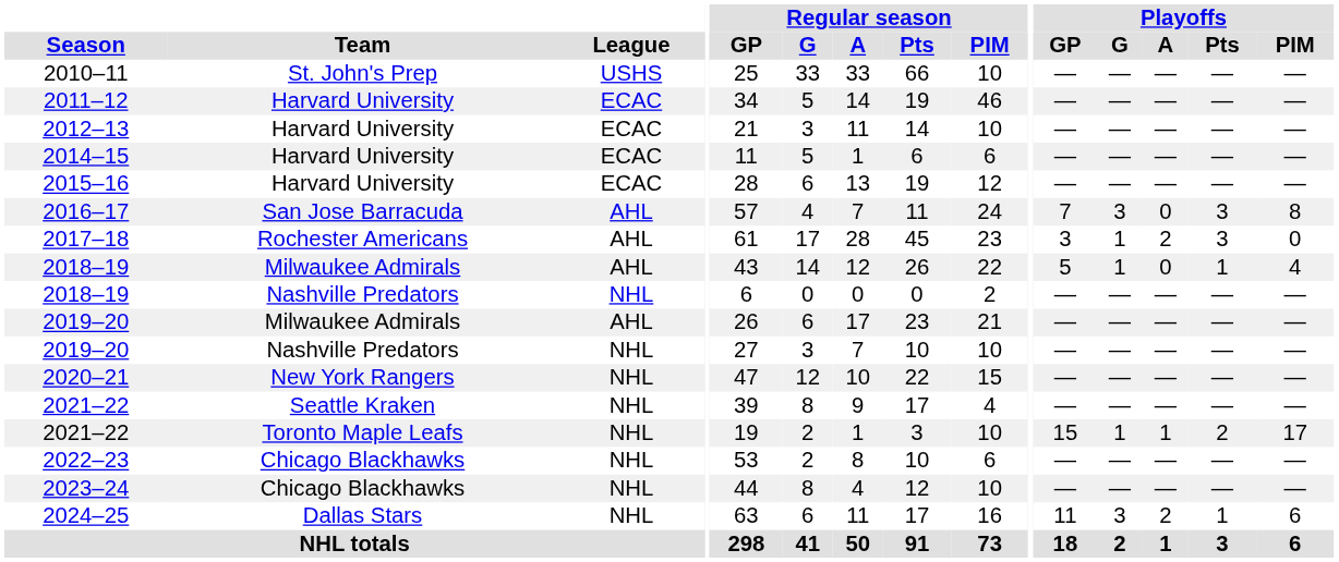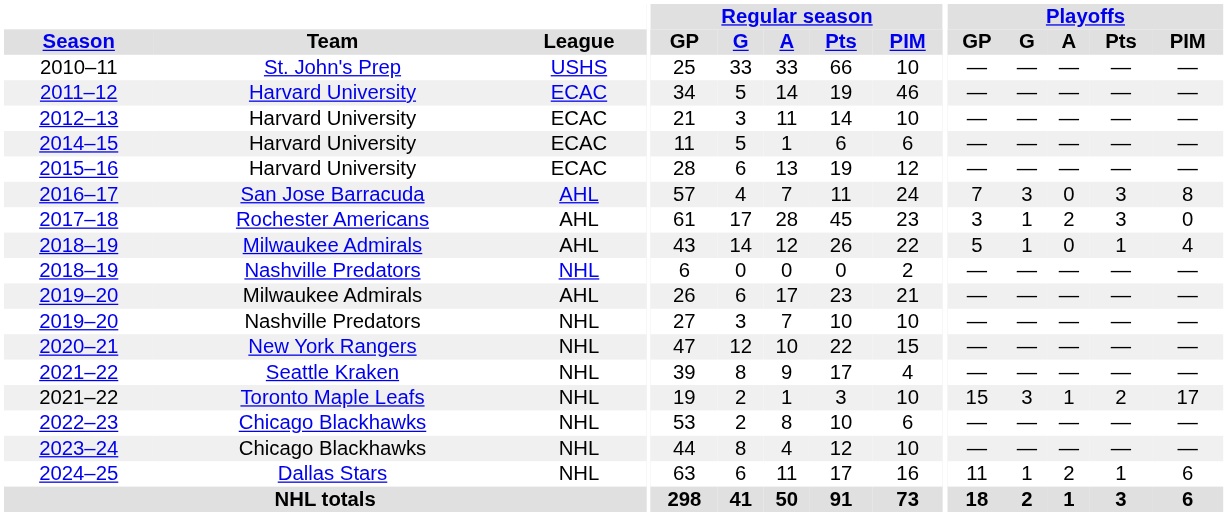 <table border="0" cellpadding="1" cellspacing="0" style="text-align:center; width:60em">
 <tr bgcolor="#e0e0e0">
 <th colspan="3" bgcolor="#ffffff"></th>
 <th rowspan="99" bgcolor="#ffffff"></th>
 <th colspan="5"><a href='#'>Regular season</a></th>
 <th rowspan="99" bgcolor="#ffffff"></th>
 <th colspan="5"><a href='#'>Playoffs</a></th>
 </tr>
 <tr bgcolor="#e0e0e0">
 <th><a href='#'>Season</a></th>
 <th>Team</th>
 <th>League</th>
 <th>GP</th>
 <th><a href='#'>G</a></th>
 <th><a href='#'>A</a></th>
 <th><a href='#'>Pts</a></th>
 <th><a href='#'>PIM</a></th>
 <th>GP</th>
 <th>G</th>
 <th>A</th>
 <th>Pts</th>
 <th>PIM</th>
 </tr>
 <tr>
 <td>2010–11</td>
 <td><a href='#'>St. John's Prep</a></td>
 <td><a href='#'>USHS</a></td>
 <td>25</td>
 <td>33</td>
 <td>33</td>
 <td>66</td>
 <td>10</td>
 <td>—</td>
 <td>—</td>
 <td>—</td>
 <td>—</td>
 <td>—</td>
 </tr>
 <tr bgcolor="#f0f0f0">
 <td><a href='#'>2011–12</a></td>
 <td><a href='#'>Harvard University</a></td>
 <td><a href='#'>ECAC</a></td>
 <td>34</td>
 <td>5</td>
 <td>14</td>
 <td>19</td>
 <td>46</td>
 <td>—</td>
 <td>—</td>
 <td>—</td>
 <td>—</td>
 <td>—</td>
 </tr>
 <tr>
 <td><a href='#'>2012–13</a></td>
 <td>Harvard University</td>
 <td>ECAC</td>
 <td>21</td>
 <td>3</td>
 <td>11</td>
 <td>14</td>
 <td>10</td>
 <td>—</td>
 <td>—</td>
 <td>—</td>
 <td>—</td>
 <td>—</td>
 </tr>
 <tr bgcolor="#f0f0f0">
 <td><a href='#'>2014–15</a></td>
 <td>Harvard University</td>
 <td>ECAC</td>
 <td>11</td>
 <td>5</td>
 <td>1</td>
 <td>6</td>
 <td>6</td>
 <td>—</td>
 <td>—</td>
 <td>—</td>
 <td>—</td>
 <td>—</td>
 </tr>
 <tr>
 <td><a href='#'>2015–16</a></td>
 <td>Harvard University</td>
 <td>ECAC</td>
 <td>28</td>
 <td>6</td>
 <td>13</td>
 <td>19</td>
 <td>12</td>
 <td>—</td>
 <td>—</td>
 <td>—</td>
 <td>—</td>
 <td>—</td>
 </tr>
 <tr bgcolor="#f0f0f0">
 <td><a href='#'>2016–17</a></td>
 <td><a href='#'>San Jose Barracuda</a></td>
 <td><a href='#'>AHL</a></td>
 <td>57</td>
 <td>4</td>
 <td>7</td>
 <td>11</td>
 <td>24</td>
 <td>7</td>
 <td>3</td>
 <td>0</td>
 <td>3</td>
 <td>8</td>
 </tr>
 <tr>
 <td><a href='#'>2017–18</a></td>
 <td><a href='#'>Rochester Americans</a></td>
 <td>AHL</td>
 <td>61</td>
 <td>17</td>
 <td>28</td>
 <td>45</td>
 <td>23</td>
 <td>3</td>
 <td>1</td>
 <td>2</td>
 <td>3</td>
 <td>0</td>
 </tr>
 <tr bgcolor="#f0f0f0">
 <td><a href='#'>2018–19</a></td>
 <td><a href='#'>Milwaukee Admirals</a></td>
 <td>AHL</td>
 <td>43</td>
 <td>14</td>
 <td>12</td>
 <td>26</td>
 <td>22</td>
 <td>5</td>
 <td>1</td>
 <td>0</td>
 <td>1</td>
 <td>4</td>
 </tr>
 <tr>
 <td><a href='#'>2018–19</a></td>
 <td><a href='#'>Nashville Predators</a></td>
 <td><a href='#'>NHL</a></td>
 <td>6</td>
 <td>0</td>
 <td>0</td>
 <td>0</td>
 <td>2</td>
 <td>—</td>
 <td>—</td>
 <td>—</td>
 <td>—</td>
 <td>—</td>
 </tr>
 <tr bgcolor="#f0f0f0">
 <td><a href='#'>2019–20</a></td>
 <td>Milwaukee Admirals</td>
 <td>AHL</td>
 <td>26</td>
 <td>6</td>
 <td>17</td>
 <td>23</td>
 <td>21</td>
 <td>—</td>
 <td>—</td>
 <td>—</td>
 <td>—</td>
 <td>—</td>
 </tr>
 <tr>
 <td><a href='#'>2019–20</a></td>
 <td>Nashville Predators</td>
 <td>NHL</td>
 <td>27</td>
 <td>3</td>
 <td>7</td>
 <td>10</td>
 <td>10</td>
 <td>—</td>
 <td>—</td>
 <td>—</td>
 <td>—</td>
 <td>—</td>
 </tr>
 <tr bgcolor="#f0f0f0">
 <td><a href='#'>2020–21</a></td>
 <td><a href='#'>New York Rangers</a></td>
 <td>NHL</td>
 <td>47</td>
 <td>12</td>
 <td>10</td>
 <td>22</td>
 <td>15</td>
 <td>—</td>
 <td>—</td>
 <td>—</td>
 <td>—</td>
 <td>—</td>
 </tr>
 <tr>
 <td><a href='#'>2021–22</a></td>
 <td><a href='#'>Seattle Kraken</a></td>
 <td>NHL</td>
 <td>39</td>
 <td>8</td>
 <td>9</td>
 <td>17</td>
 <td>4</td>
 <td>—</td>
 <td>—</td>
 <td>—</td>
 <td>—</td>
 <td>—</td>
 </tr>
 <tr bgcolor="#f0f0f0">
 <td>2021–22</td>
 <td><a href='#'>Toronto Maple Leafs</a></td>
 <td>NHL</td>
 <td>19</td>
 <td>2</td>
 <td>1</td>
 <td>3</td>
 <td>10</td>
 <td>15</td>
-<td>1</td>
+<td>3</td>
 <td>1</td>
 <td>2</td>
 <td>17</td>
 </tr>
 <tr>
 <td><a href='#'>2022–23</a></td>
 <td><a href='#'>Chicago Blackhawks</a></td>
 <td>NHL</td>
 <td>53</td>
 <td>2</td>
 <td>8</td>
 <td>10</td>
 <td>6</td>
 <td>—</td>
 <td>—</td>
 <td>—</td>
 <td>—</td>
 <td>—</td>
 </tr>
 <tr bgcolor="#f0f0f0">
 <td><a href='#'>2023–24</a></td>
 <td>Chicago Blackhawks</td>
 <td>NHL</td>
 <td>44</td>
 <td>8</td>
 <td>4</td>
 <td>12</td>
 <td>10</td>
 <td>—</td>
 <td>—</td>
 <td>—</td>
 <td>—</td>
 <td>—</td>
 </tr>
 <tr>
 <td><a href='#'>2024–25</a></td>
 <td><a href='#'>Dallas Stars</a></td>
 <td>NHL</td>
 <td>63</td>
 <td>6</td>
 <td>11</td>
 <td>17</td>
 <td>16</td>
 <td>11</td>
-<td>3</td>
+<td>1</td>
 <td>2</td>
 <td>1</td>
 <td>6</td>
 </tr>
 <tr bgcolor="#e0e0e0">
 <th colspan="3">NHL totals</th>
 <th>298</th>
 <th>41</th>
 <th>50</th>
 <th>91</th>
 <th>73</th>
 <th>18</th>
 <th>2</th>
 <th>1</th>
 <th>3</th>
 <th>6</th>
 </tr>
 </table>
